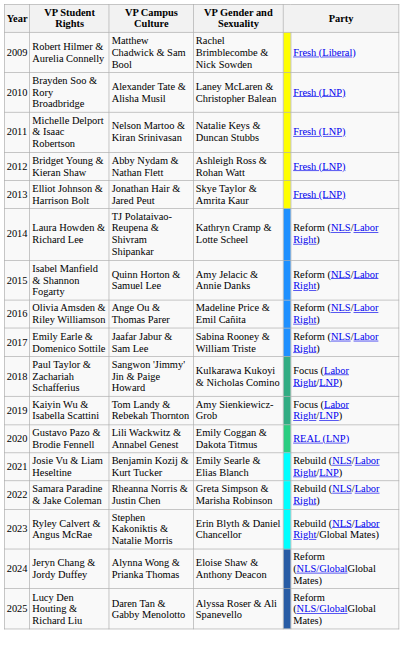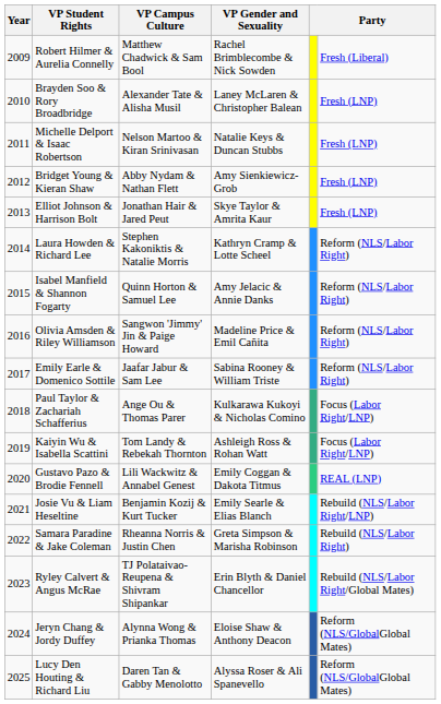 <table class="wikitable">
 <tr>
 <th>Year</th>
 <th>VP Student Rights</th>
 <th>VP Campus Culture</th>
 <th>VP Gender and Sexuality</th>
 <th colspan="2">Party</th>
 </tr>
 <tr>
 <td>2009</td>
 <td>Robert Hilmer & Aurelia Connelly</td>
 <td>Matthew Chadwick & Sam Bool</td>
 <td>Rachel Brimblecombe & Nick Sowden</td>
 <td style="background:#FFFF00"> </td>
 <td rowspan="1" style="text-align:left;"><a href='#'>Fresh (Liberal)</a></td>
 </tr>
 <tr>
 <td>2010</td>
 <td>Brayden Soo & Rory Broadbridge</td>
 <td>Alexander Tate & Alisha Musil</td>
 <td>Laney McLaren & Christopher Balean</td>
 <td style="background:#FFFF00"> </td>
 <td><a href='#'>Fresh (LNP)</a></td>
 </tr>
 <tr>
 <td>2011</td>
 <td>Michelle Delport & Isaac Robertson</td>
 <td>Nelson Martoo & Kiran Srinivasan</td>
 <td>Natalie Keys & Duncan Stubbs</td>
 <td style="background:#FFFF00"> </td>
 <td><a href='#'>Fresh (LNP)</a></td>
 </tr>
 <tr>
 <td>2012</td>
 <td>Bridget Young & Kieran Shaw</td>
 <td>Abby Nydam & Nathan Flett</td>
-<td>Ashleigh Ross & Rohan Watt</td>
+<td>Amy Sienkiewicz-Grob</td>
 <td style="background:#FFFF00"> </td>
 <td><a href='#'>Fresh (LNP)</a></td>
 </tr>
 <tr>
 <td>2013</td>
 <td>Elliot Johnson & Harrison Bolt</td>
 <td>Jonathan Hair & Jared Peut</td>
 <td>Skye Taylor & Amrita Kaur</td>
 <td style="background:#FFFF00"> </td>
 <td><a href='#'>Fresh (LNP)</a></td>
 </tr>
 <tr>
 <td>2014</td>
 <td>Laura Howden & Richard Lee</td>
-<td>TJ Polataivao-Reupena & Shivram Shipankar</td>
+<td>Stephen Kakoniktis & Natalie Morris</td>
 <td>Kathryn Cramp & Lotte Scheel</td>
 <td style="background:#1E90FF"> </td>
 <td rowspan="1" style="text-align:left;">Reform (<a href='#'>NLS</a>/<a href='#'>Labor Right</a>)</td>
 </tr>
 <tr>
 <td>2015</td>
 <td>Isabel Manfield & Shannon Fogarty</td>
 <td>Quinn Horton & Samuel Lee</td>
 <td>Amy Jelacic & Annie Danks</td>
 <td style="background:#1E90FF"> </td>
 <td rowspan="1" style="text-align:left;">Reform (<a href='#'>NLS</a>/<a href='#'>Labor Right</a>)</td>
 </tr>
 <tr>
 <td>2016</td>
 <td>Olivia Amsden & Riley Williamson</td>
-<td>Ange Ou & Thomas Parer</td>
+<td>Sangwon 'Jimmy' Jin & Paige Howard</td>
 <td>Madeline Price & Emil Cañita</td>
 <td style="background:#1E90FF"> </td>
 <td rowspan="1" style="text-align:left;">Reform (<a href='#'>NLS</a>/<a href='#'>Labor Right</a>)</td>
 </tr>
 <tr>
 <td>2017</td>
 <td>Emily Earle & Domenico Sottile</td>
 <td>Jaafar Jabur & Sam Lee</td>
 <td>Sabina Rooney & William Triste</td>
 <td style="background:#1E90FF"> </td>
 <td rowspan="1" style="text-align:left;">Reform (<a href='#'>NLS</a>/<a href='#'>Labor Right</a>)</td>
 </tr>
 <tr>
 <td>2018</td>
 <td>Paul Taylor & Zachariah Schafferius</td>
-<td>Sangwon 'Jimmy' Jin & Paige Howard</td>
+<td>Ange Ou & Thomas Parer</td>
 <td>Kulkarawa Kukoyi & Nicholas Comino</td>
 <td style="background:#32AC83"> </td>
 <td rowspan="1" style="text-align:left;">Focus (<a href='#'>Labor Right</a>/<a href='#'>LNP</a>)</td>
 </tr>
 <tr>
 <td>2019</td>
 <td>Kaiyin Wu & Isabella Scattini</td>
 <td>Tom Landy & Rebekah Thornton</td>
-<td>Amy Sienkiewicz-Grob</td>
+<td>Ashleigh Ross & Rohan Watt</td>
 <td style="background:#32AC83"> </td>
 <td rowspan="1" style="text-align:left;">Focus (<a href='#'>Labor Right</a>/<a href='#'>LNP</a>)</td>
 </tr>
 <tr>
 <td>2020</td>
 <td>Gustavo Pazo & Brodie Fennell</td>
 <td>Lili Wackwitz & Annabel Genest</td>
 <td>Emily Coggan & Dakota Titmus</td>
 <td style="background:#2ACD81"> </td>
 <td rowspan="1" style="text-align:left;"><a href='#'>REAL (LNP)</a></td>
 </tr>
 <tr>
 <td>2021</td>
 <td>Josie Vu & Liam Heseltine</td>
 <td>Benjamin Kozij & Kurt Tucker</td>
 <td>Emily Searle & Elias Blanch</td>
 <td style="background:#00FFFF"> </td>
 <td rowspan="1" style="text-align:left;">Rebuild (<a href='#'>NLS</a>/<a href='#'>Labor Right</a>/<a href='#'>LNP</a>)</td>
 </tr>
 <tr>
 <td>2022</td>
 <td>Samara Paradine & Jake Coleman</td>
 <td>Rheanna Norris & Justin Chen</td>
 <td>Greta Simpson & Marisha Robinson</td>
 <td style="background:#00FFFF"> </td>
 <td rowspan="1" style="text-align:left;">Rebuild (<a href='#'>NLS</a>/<a href='#'>Labor Right</a>)</td>
 </tr>
 <tr>
 <td>2023</td>
 <td>Ryley Calvert & Angus McRae</td>
-<td>Stephen Kakoniktis & Natalie Morris</td>
+<td>TJ Polataivao-Reupena & Shivram Shipankar</td>
 <td>Erin Blyth & Daniel Chancellor</td>
 <td style="background:#00FFFF"> </td>
 <td rowspan="1" style="text-align:left;">Rebuild (<a href='#'>NLS</a>/<a href='#'>Labor Right</a>/Global Mates)</td>
 </tr>
 <tr>
 <td>2024</td>
 <td>Jeryn Chang & Jordy Duffey</td>
 <td>Alynna Wong & Prianka Thomas</td>
 <td>Eloise Shaw & Anthony Deacon</td>
 <td style="background:#285ca5"> </td>
 <td rowspan="1" style="text-align:left;">Reform (<a href='#'>NLS/Global</a>Global Mates)</td>
 </tr>
 <tr>
 <td>2025</td>
 <td>Lucy Den Houting & Richard Liu</td>
 <td>Daren Tan & Gabby Menolotto</td>
 <td>Alyssa Roser & Ali Spanevello</td>
 <td style="background:#285ca5"> </td>
 <td rowspan="1" style="text-align:left;">Reform (<a href='#'>NLS/Global</a>Global Mates)</td>
 </tr>
 </table>
